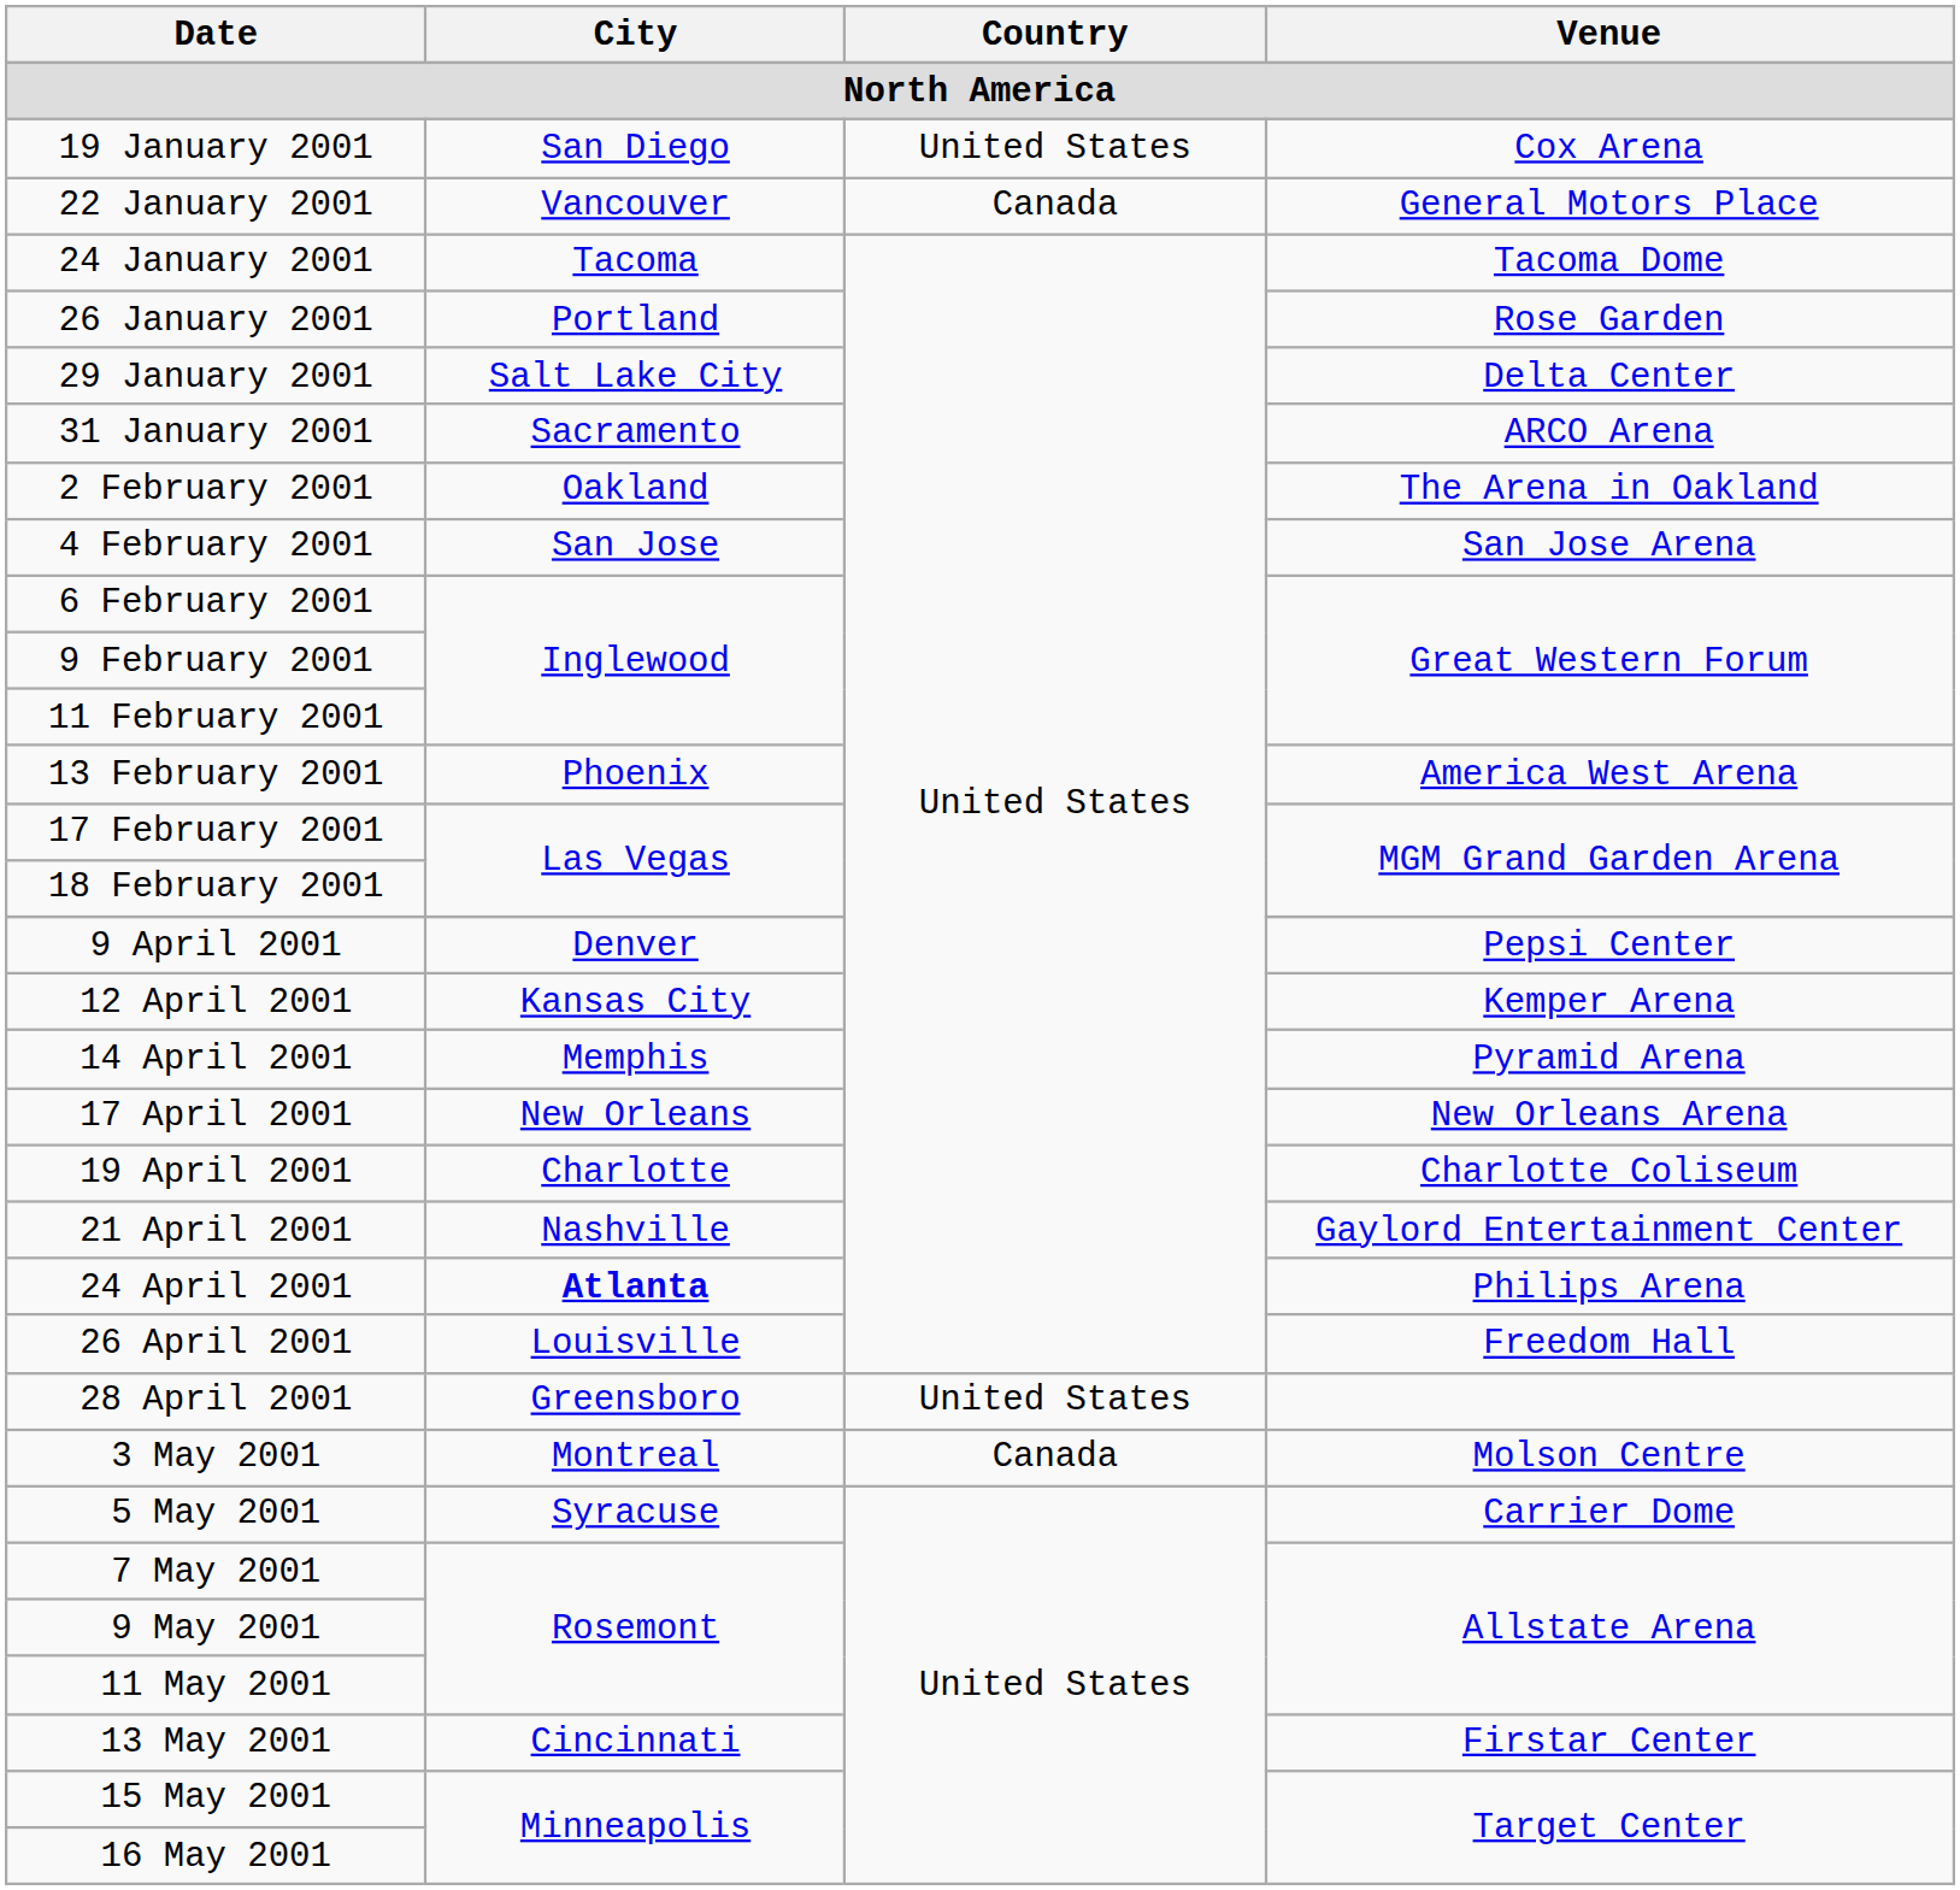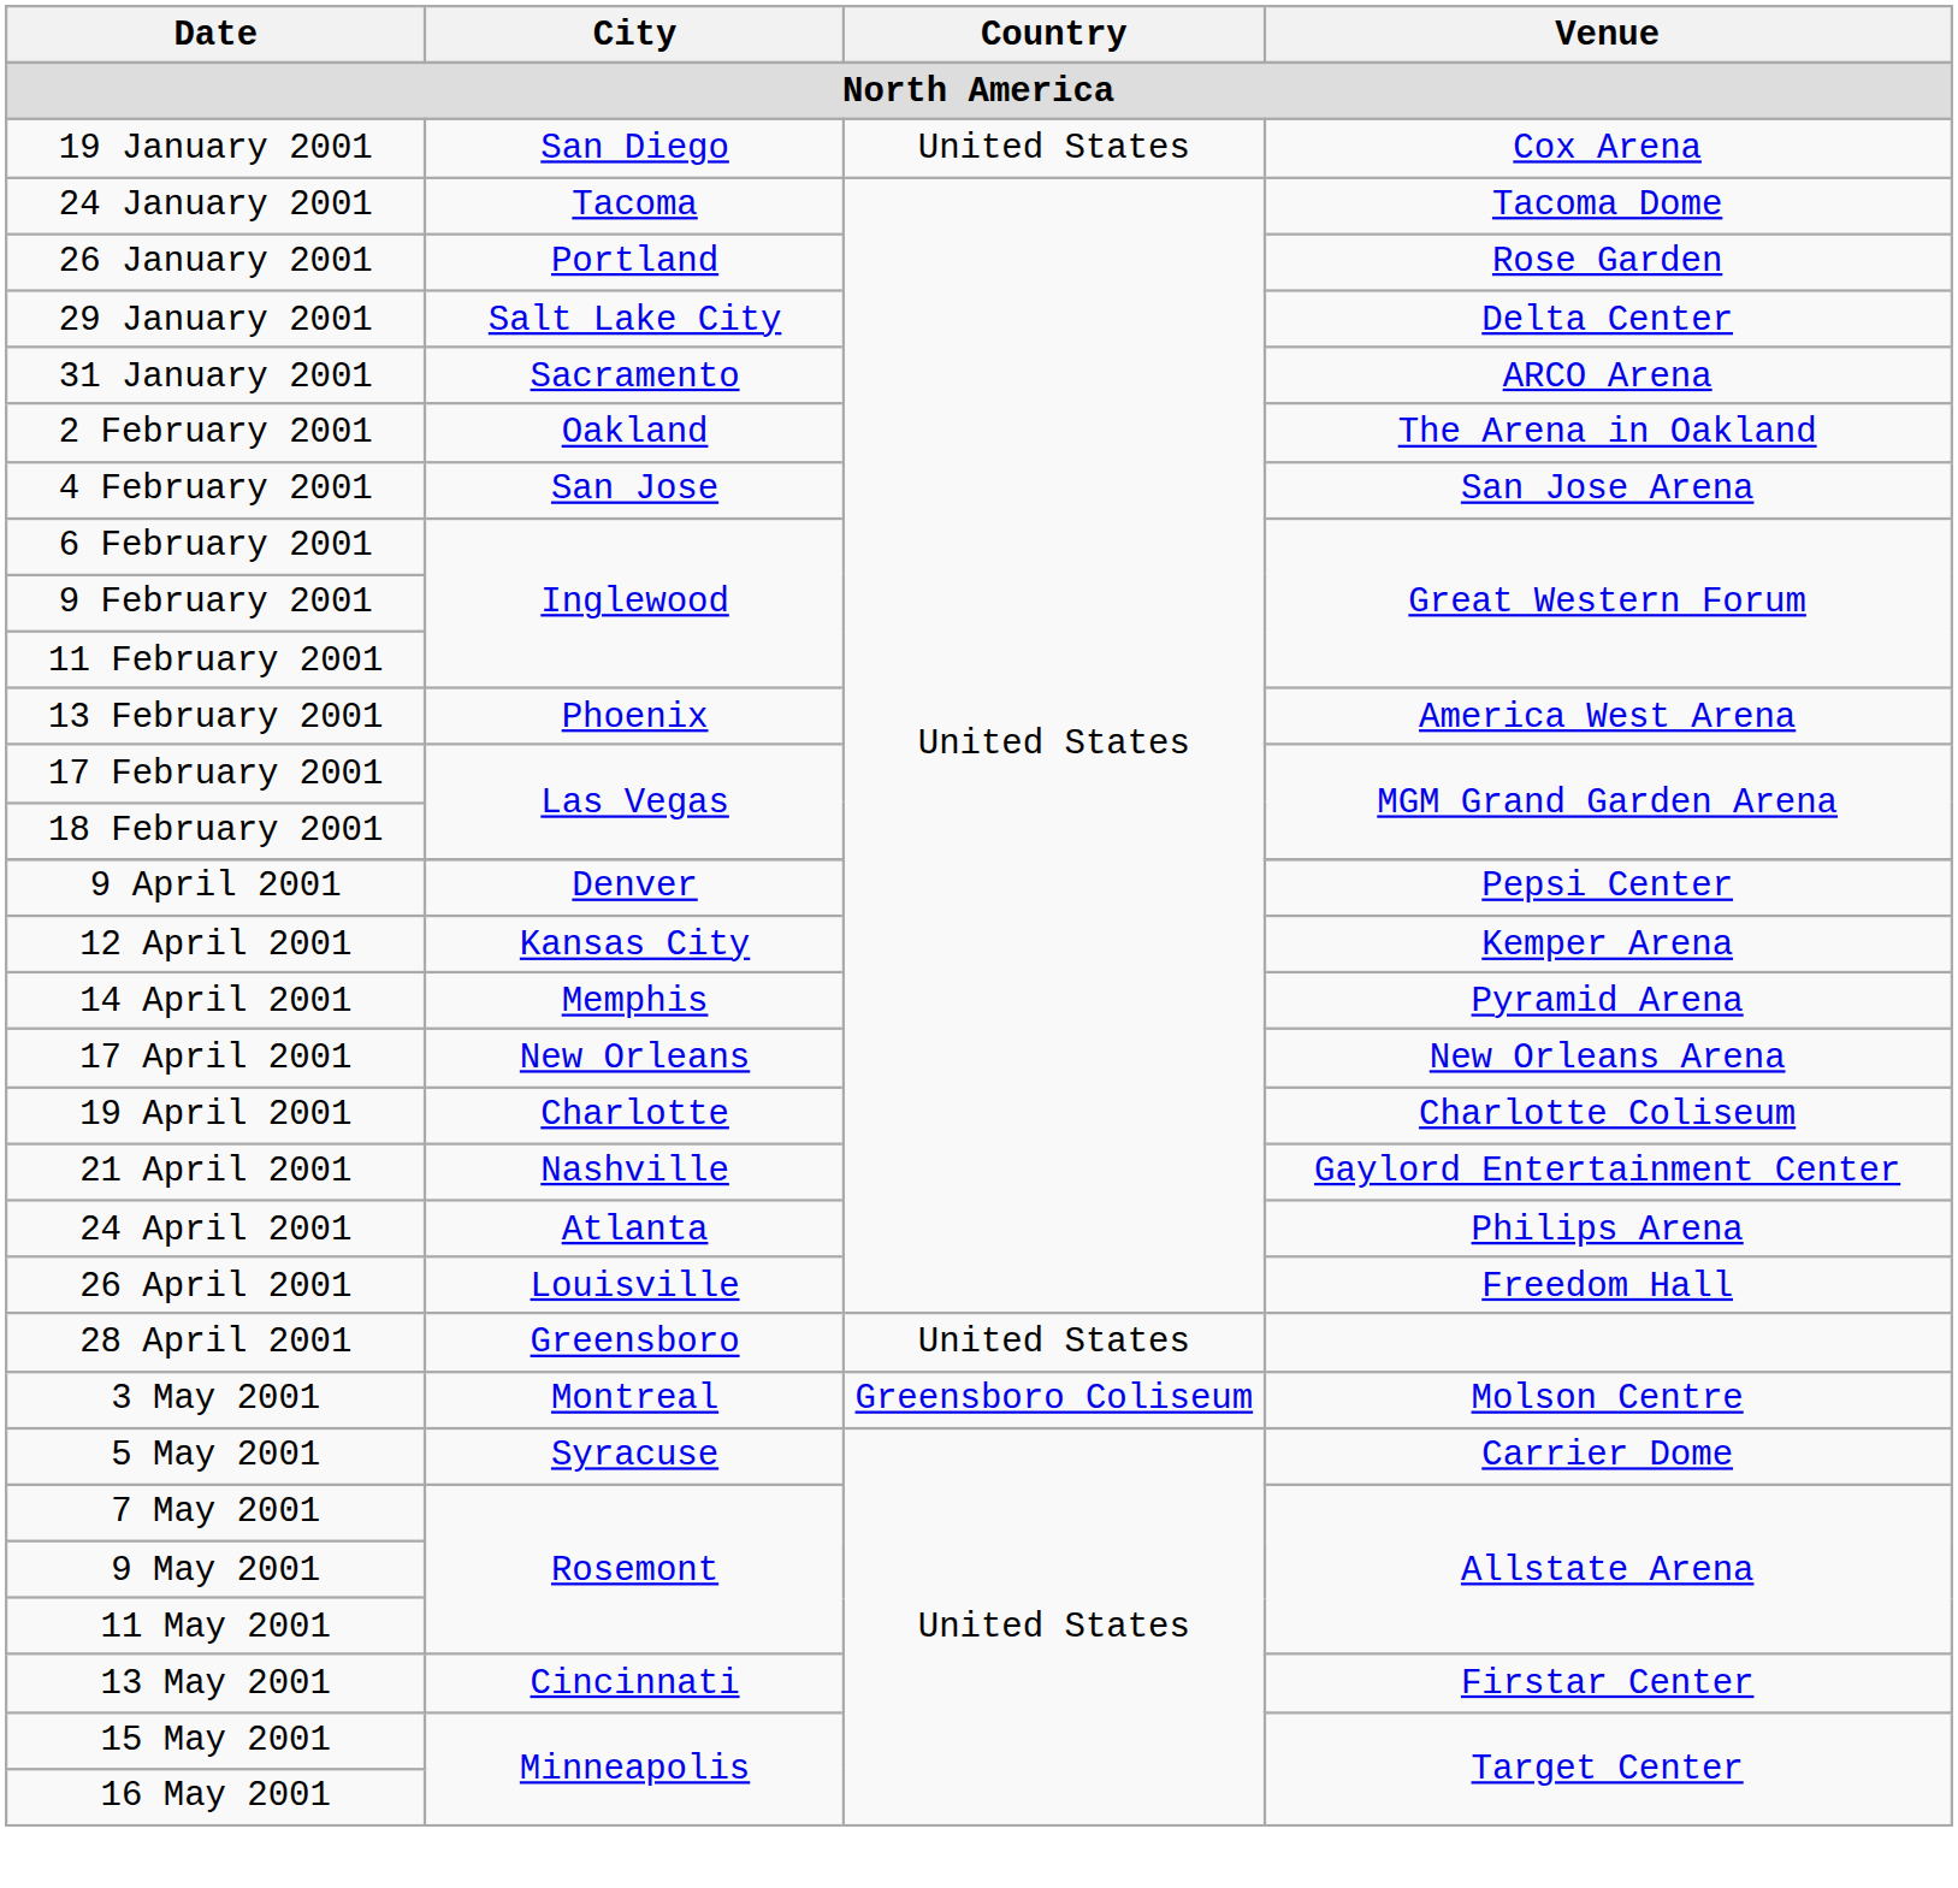 <table class="wikitable" style="text-align:center;">
 <tr>
 <th width="150">Date</th>
 <th width="150">City</th>
 <th width="150">Country</th>
 <th width="250">Venue</th>
 </tr>
 <tr>
 </tr>
 <tr style="background:#ddd;">
 <td colspan="4"><strong>North America</strong></td>
 </tr>
 <tr>
 <td>19 January 2001</td>
 <td><a href='#'>San Diego</a></td>
 <td>United States</td>
 <td><a href='#'>Cox Arena</a></td>
-</tr>
-<tr>
-<td>22 January 2001</td>
-<td><a href='#'>Vancouver</a></td>
-<td>Canada</td>
-<td><a href='#'>General Motors Place</a></td>
 </tr>
 <tr>
 <td>24 January 2001</td>
 <td><a href='#'>Tacoma</a></td>
 <td rowspan="21">United States</td>
 <td><a href='#'>Tacoma Dome</a></td>
 </tr>
 <tr>
 <td>26 January 2001</td>
 <td><a href='#'>Portland</a></td>
 <td><a href='#'>Rose Garden</a></td>
 </tr>
 <tr>
 <td>29 January 2001</td>
 <td><a href='#'>Salt Lake City</a></td>
 <td><a href='#'>Delta Center</a></td>
 </tr>
 <tr>
 <td>31 January 2001</td>
 <td><a href='#'>Sacramento</a></td>
 <td><a href='#'>ARCO Arena</a></td>
 </tr>
 <tr>
 <td>2 February 2001</td>
 <td><a href='#'>Oakland</a></td>
 <td><a href='#'>The Arena in Oakland</a></td>
 </tr>
 <tr>
 <td>4 February 2001</td>
 <td><a href='#'>San Jose</a></td>
 <td><a href='#'>San Jose Arena</a></td>
 </tr>
 <tr>
 <td>6 February 2001</td>
 <td rowspan="3"><a href='#'>Inglewood</a></td>
 <td rowspan="3"><a href='#'>Great Western Forum</a></td>
 </tr>
 <tr>
 <td>9 February 2001</td>
 </tr>
 <tr>
 <td>11 February 2001</td>
 </tr>
 <tr>
 <td>13 February 2001</td>
 <td><a href='#'>Phoenix</a></td>
 <td><a href='#'>America West Arena</a></td>
 </tr>
 <tr>
 <td>17 February 2001</td>
 <td rowspan="2"><a href='#'>Las Vegas</a></td>
 <td rowspan="2"><a href='#'>MGM Grand Garden Arena</a></td>
 </tr>
 <tr>
 <td>18 February 2001</td>
 </tr>
 <tr>
 </tr>
 <tr>
 <td>9 April 2001</td>
 <td><a href='#'>Denver</a></td>
 <td><a href='#'>Pepsi Center</a></td>
 </tr>
 <tr>
 <td>12 April 2001</td>
 <td><a href='#'>Kansas City</a></td>
 <td><a href='#'>Kemper Arena</a></td>
 </tr>
 <tr>
 <td>14 April 2001</td>
 <td><a href='#'>Memphis</a></td>
 <td><a href='#'>Pyramid Arena</a></td>
 </tr>
 <tr>
 <td>17 April 2001</td>
 <td><a href='#'>New Orleans</a></td>
 <td><a href='#'>New Orleans Arena</a></td>
 </tr>
 <tr>
 <td>19 April 2001</td>
 <td><a href='#'>Charlotte</a></td>
 <td><a href='#'>Charlotte Coliseum</a></td>
 </tr>
 <tr>
 <td>21 April 2001</td>
 <td><a href='#'>Nashville</a></td>
 <td><a href='#'>Gaylord Entertainment Center</a></td>
 </tr>
 <tr>
 <td>24 April 2001</td>
-<td><strong><a href='#'>Atlanta</a></strong></td>
+<td><a href='#'>Atlanta</a></td>
 <td><a href='#'>Philips Arena</a></td>
 </tr>
 <tr>
 <td>26 April 2001</td>
 <td><a href='#'>Louisville</a></td>
 <td><a href='#'>Freedom Hall</a></td>
 </tr>
 <tr>
 <td>28 April 2001</td>
 <td><a href='#'>Greensboro</a></td>
 <td>United States</td>
 </tr>
 <tr>
 <td>3 May 2001</td>
 <td><a href='#'>Montreal</a></td>
-<td>Canada</td>
+<td><a href='#'>Greensboro Coliseum</a></td>
 <td><a href='#'>Molson Centre</a></td>
 </tr>
 <tr>
 <td>5 May 2001</td>
 <td><a href='#'>Syracuse</a></td>
 <td rowspan="7">United States</td>
 <td><a href='#'>Carrier Dome</a></td>
 </tr>
 <tr>
 <td>7 May 2001</td>
 <td rowspan="3"><a href='#'>Rosemont</a></td>
 <td rowspan="3"><a href='#'>Allstate Arena</a></td>
 </tr>
 <tr>
 <td>9 May 2001</td>
 </tr>
 <tr>
 <td>11 May 2001</td>
 </tr>
 <tr>
 <td>13 May 2001</td>
 <td><a href='#'>Cincinnati</a></td>
 <td><a href='#'>Firstar Center</a></td>
 </tr>
 <tr>
 <td>15 May 2001</td>
 <td rowspan="2"><a href='#'>Minneapolis</a></td>
 <td rowspan="2"><a href='#'>Target Center</a></td>
 </tr>
 <tr>
 <td>16 May  2001</td>
 </tr>
 </table>
